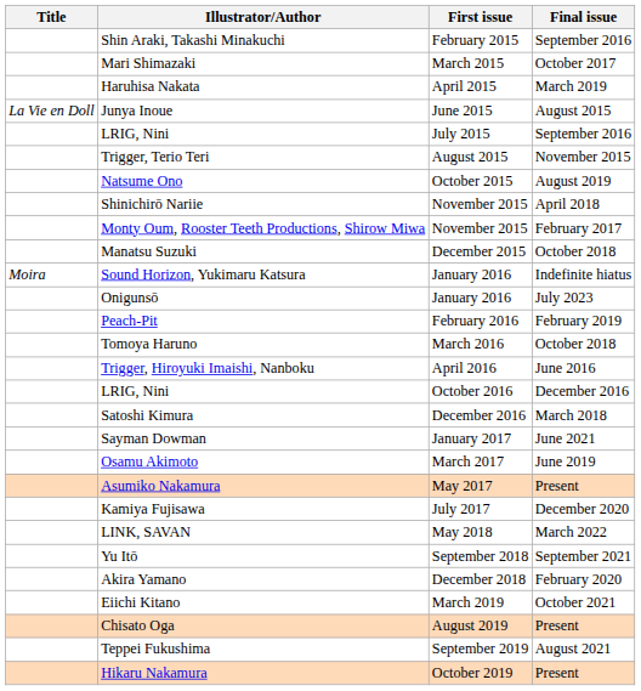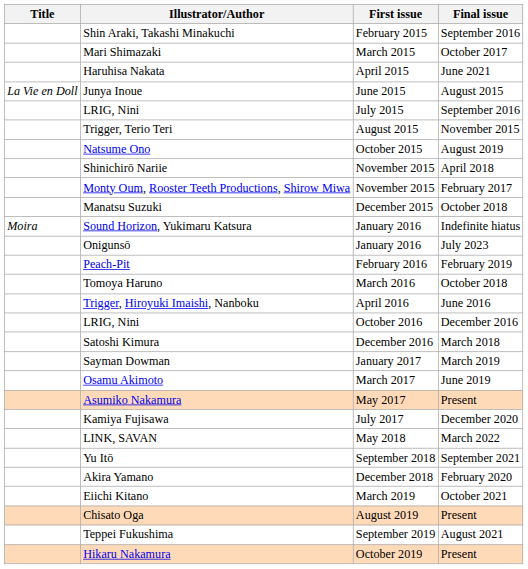 <table class="wikitable sortable" style="background: #FFF;">
 <tr>
 <th>Title</th>
 <th>Illustrator/Author</th>
 <th>First issue</th>
 <th>Final issue</th>
 </tr>
 <tr>
 <td></td>
 <td>Shin Araki, Takashi Minakuchi</td>
 <td>February 2015</td>
 <td>September 2016</td>
 </tr>
 <tr>
 <td></td>
 <td>Mari Shimazaki</td>
 <td>March 2015</td>
 <td>October 2017</td>
 </tr>
 <tr>
 <td></td>
 <td>Haruhisa Nakata</td>
 <td>April 2015</td>
-<td>March 2019</td>
+<td>June 2021</td>
 </tr>
 <tr>
 <td><em>La Vie en Doll</em></td>
 <td>Junya Inoue</td>
 <td>June 2015</td>
 <td>August 2015</td>
 </tr>
 <tr>
 <td></td>
 <td>LRIG, Nini</td>
 <td>July 2015</td>
 <td>September 2016</td>
 </tr>
 <tr>
 <td></td>
 <td>Trigger, Terio Teri</td>
 <td>August 2015</td>
 <td>November 2015</td>
 </tr>
 <tr>
 <td></td>
 <td><a href='#'>Natsume Ono</a></td>
 <td>October 2015</td>
 <td>August 2019</td>
 </tr>
 <tr>
 <td></td>
 <td>Shinichirō Nariie</td>
 <td>November 2015</td>
 <td>April 2018</td>
 </tr>
 <tr>
 <td></td>
 <td><a href='#'>Monty Oum</a>, <a href='#'>Rooster Teeth Productions</a>, <a href='#'>Shirow Miwa</a></td>
 <td>November 2015</td>
 <td>February 2017</td>
 </tr>
 <tr>
 <td></td>
 <td>Manatsu Suzuki</td>
 <td>December 2015</td>
 <td>October 2018</td>
 </tr>
 <tr>
 <td><em>Moira</em></td>
 <td><a href='#'>Sound Horizon</a>, Yukimaru Katsura</td>
 <td>January 2016</td>
 <td>Indefinite hiatus</td>
 </tr>
 <tr>
 <td></td>
 <td>Onigunsō</td>
 <td>January 2016</td>
 <td>July 2023</td>
 </tr>
 <tr>
 <td></td>
 <td><a href='#'>Peach-Pit</a></td>
 <td>February 2016</td>
 <td>February 2019</td>
 </tr>
 <tr>
 <td></td>
 <td>Tomoya Haruno</td>
 <td>March 2016</td>
 <td>October 2018</td>
 </tr>
 <tr>
 <td></td>
 <td><a href='#'>Trigger</a>, <a href='#'>Hiroyuki Imaishi</a>, Nanboku</td>
 <td>April 2016</td>
 <td>June 2016</td>
 </tr>
 <tr>
 <td></td>
 <td>LRIG, Nini</td>
 <td>October 2016</td>
 <td>December 2016</td>
 </tr>
 <tr>
 <td></td>
 <td>Satoshi Kimura</td>
 <td>December 2016</td>
 <td>March 2018</td>
 </tr>
 <tr>
 <td></td>
 <td>Sayman Dowman</td>
 <td>January 2017</td>
-<td>June 2021</td>
+<td>March 2019</td>
 </tr>
 <tr>
 <td></td>
 <td><a href='#'>Osamu Akimoto</a></td>
 <td>March 2017</td>
 <td>June 2019</td>
 </tr>
 <tr style="background-color:#FFDAB9;">
 <td></td>
 <td><a href='#'>Asumiko Nakamura</a></td>
 <td>May 2017</td>
 <td>Present</td>
 </tr>
 <tr>
 <td></td>
 <td>Kamiya Fujisawa</td>
 <td>July 2017</td>
 <td>December 2020</td>
 </tr>
 <tr>
 <td></td>
 <td>LINK, SAVAN</td>
 <td>May 2018</td>
 <td>March 2022</td>
 </tr>
 <tr>
 <td></td>
 <td>Yu Itō</td>
 <td>September 2018</td>
 <td>September 2021</td>
 </tr>
 <tr>
 <td></td>
 <td>Akira Yamano</td>
 <td>December 2018</td>
 <td>February 2020</td>
 </tr>
 <tr>
 <td></td>
 <td>Eiichi Kitano</td>
 <td>March 2019</td>
 <td>October 2021</td>
 </tr>
 <tr style="background-color:#FFDAB9;">
 <td></td>
 <td>Chisato Oga</td>
 <td>August 2019</td>
 <td>Present</td>
 </tr>
 <tr>
 <td></td>
 <td>Teppei Fukushima</td>
 <td>September 2019</td>
 <td>August 2021</td>
 </tr>
 <tr style="background-color:#FFDAB9;">
 <td></td>
 <td><a href='#'>Hikaru Nakamura</a></td>
 <td>October 2019</td>
 <td>Present</td>
 </tr>
 </table>
